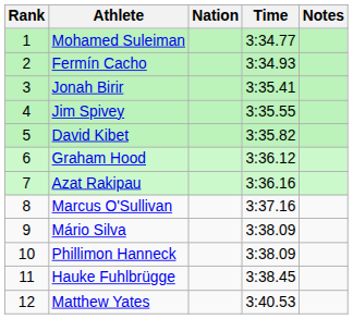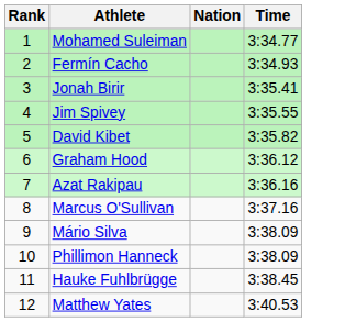 <table class="wikitable sortable" style="text-align:center">
 <tr>
 <th>Rank</th>
 <th>Athlete</th>
 <th>Nation</th>
 <th>Time</th>
-<th>Notes</th>
 </tr>
 <tr style="background:#bbf3bb;">
 <td>1</td>
 <td align=left><a href='#'>Mohamed Suleiman</a></td>
 <td align=left></td>
 <td>3:34.77</td>
-<td></td>
 </tr>
 <tr style="background:#bbf3bb;">
 <td>2</td>
 <td align=left><a href='#'>Fermín Cacho</a></td>
 <td align=left></td>
 <td>3:34.93</td>
-<td></td>
 </tr>
 <tr style="background:#bbf3bb;">
 <td>3</td>
 <td align=left><a href='#'>Jonah Birir</a></td>
 <td align=left></td>
 <td>3:35.41</td>
-<td></td>
 </tr>
 <tr style="background:#bbf3bb;">
 <td>4</td>
 <td align=left><a href='#'>Jim Spivey</a></td>
 <td align=left></td>
 <td>3:35.55</td>
-<td></td>
 </tr>
 <tr style="background:#bbf3bb;">
 <td>5</td>
 <td align=left><a href='#'>David Kibet</a></td>
 <td align=left></td>
 <td>3:35.82</td>
-<td></td>
 </tr>
 <tr style="background:#ccf9cc;">
 <td>6</td>
 <td align=left><a href='#'>Graham Hood</a></td>
 <td align=left></td>
 <td>3:36.12</td>
-<td></td>
 </tr>
 <tr style="background:#ccf9cc;">
 <td>7</td>
 <td align=left><a href='#'>Azat Rakipau</a></td>
 <td align=left></td>
 <td>3:36.16</td>
-<td></td>
 </tr>
 <tr>
 <td>8</td>
 <td align=left><a href='#'>Marcus O'Sullivan</a></td>
 <td align=left></td>
 <td>3:37.16</td>
-<td></td>
 </tr>
 <tr>
 <td>9</td>
 <td align=left><a href='#'>Mário Silva</a></td>
 <td align=left></td>
 <td>3:38.09</td>
-<td></td>
 </tr>
 <tr>
 <td>10</td>
 <td align=left><a href='#'>Phillimon Hanneck</a></td>
 <td align=left></td>
 <td>3:38.09</td>
-<td></td>
 </tr>
 <tr>
 <td>11</td>
 <td align=left><a href='#'>Hauke Fuhlbrügge</a></td>
 <td align=left></td>
 <td>3:38.45</td>
-<td></td>
 </tr>
 <tr>
 <td>12</td>
 <td align=left><a href='#'>Matthew Yates</a></td>
 <td align=left></td>
 <td>3:40.53</td>
-<td></td>
 </tr>
 </table>
